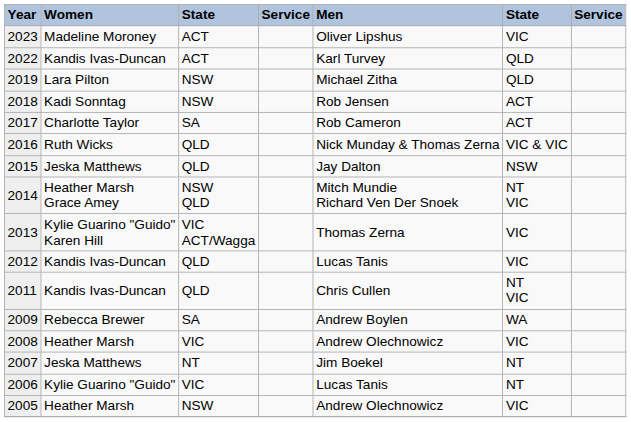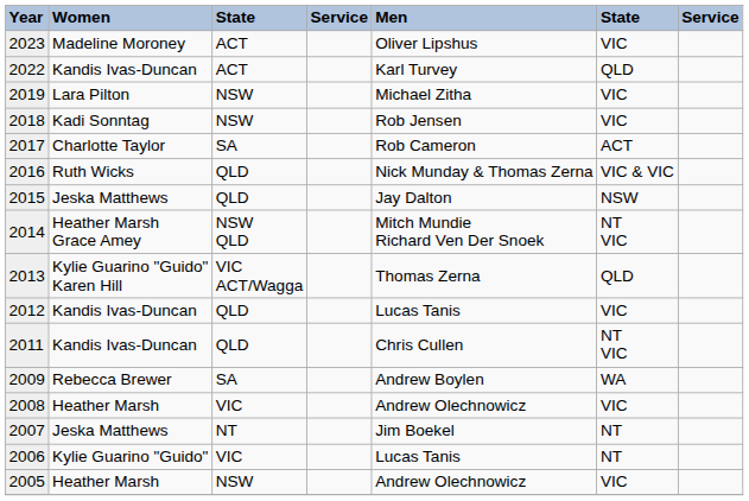 <table class="wikitable">
 <tr align=left>
 <td bgcolor=lightsteelblue><strong>Year</strong></td>
 <td bgcolor=lightsteelblue><strong>Women</strong></td>
 <td bgcolor=lightsteelblue><strong>State</strong></td>
 <td bgcolor=lightsteelblue><strong>Service</strong></td>
 <td bgcolor=lightsteelblue><strong>Men</strong></td>
 <td bgcolor=lightsteelblue><strong>State</strong></td>
 <td bgcolor=lightsteelblue><strong>Service</strong></td>
 </tr>
 <tr>
 <td style="background:#efefef;">2023</td>
 <td>Madeline Moroney</td>
 <td>ACT</td>
 <td></td>
 <td>Oliver Lipshus</td>
 <td>VIC</td>
 <td></td>
 </tr>
 <tr>
 <td style="background:#efefef;">2022</td>
 <td>Kandis Ivas-Duncan</td>
 <td>ACT</td>
 <td></td>
 <td>Karl Turvey</td>
 <td>QLD</td>
 <td></td>
 </tr>
 <tr>
 <td style="background:#efefef;">2019</td>
 <td>Lara Pilton</td>
 <td>NSW</td>
 <td></td>
 <td>Michael Zitha</td>
-<td>QLD</td>
+<td>VIC</td>
 <td></td>
 </tr>
 <tr>
 <td style="background:#efefef;">2018</td>
 <td>Kadi Sonntag</td>
 <td>NSW</td>
 <td></td>
 <td>Rob Jensen</td>
-<td>ACT</td>
+<td>VIC</td>
 <td></td>
 </tr>
 <tr>
 <td style="background:#efefef;">2017</td>
 <td>Charlotte Taylor</td>
 <td>SA</td>
 <td></td>
 <td>Rob Cameron</td>
 <td>ACT</td>
 <td></td>
 </tr>
 <tr>
 <td style="background:#efefef;">2016</td>
 <td>Ruth Wicks</td>
 <td>QLD</td>
 <td></td>
 <td>Nick Munday & Thomas Zerna</td>
 <td>VIC & VIC</td>
 <td> </td>
 </tr>
 <tr>
 <td style="background:#efefef;">2015</td>
 <td>Jeska Matthews</td>
 <td>QLD</td>
 <td></td>
 <td>Jay Dalton</td>
 <td>NSW</td>
 <td></td>
 </tr>
 <tr>
 <td style="background:#efefef;">2014</td>
 <td>Heather Marsh<br>Grace Amey</td>
 <td>NSW<br>QLD</td>
 <td><br></td>
 <td>Mitch Mundie<br>Richard Ven Der Snoek</td>
 <td>NT<br>VIC</td>
 <td><br></td>
 </tr>
 <tr>
 <td style="background:#efefef;">2013</td>
 <td>Kylie Guarino "Guido"<br>Karen Hill</td>
 <td>VIC<br>ACT/Wagga</td>
 <td></td>
 <td>Thomas Zerna</td>
-<td>VIC</td>
+<td>QLD</td>
 <td></td>
 </tr>
 <tr>
 <td style="background:#efefef;">2012</td>
 <td>Kandis Ivas-Duncan</td>
 <td>QLD</td>
 <td></td>
 <td>Lucas Tanis</td>
 <td>VIC</td>
 <td></td>
 </tr>
 <tr>
 <td style="background:#efefef;">2011</td>
 <td>Kandis Ivas-Duncan</td>
 <td>QLD</td>
 <td></td>
 <td>Chris Cullen</td>
 <td>NT<br>VIC</td>
 <td></td>
 </tr>
 <tr>
 <td style="background:#efefef;">2009</td>
 <td>Rebecca Brewer</td>
 <td>SA</td>
 <td></td>
 <td>Andrew Boylen</td>
 <td>WA</td>
 <td></td>
 </tr>
 <tr>
 <td style="background:#efefef;">2008</td>
 <td>Heather Marsh</td>
 <td>VIC</td>
 <td></td>
 <td>Andrew Olechnowicz</td>
 <td>VIC</td>
 <td></td>
 </tr>
 <tr>
 <td style="background:#efefef;">2007</td>
 <td>Jeska Matthews</td>
 <td>NT</td>
 <td></td>
 <td>Jim Boekel</td>
 <td>NT</td>
 <td></td>
 </tr>
 <tr>
 <td style="background:#efefef;">2006</td>
 <td>Kylie Guarino "Guido"</td>
 <td>VIC</td>
 <td></td>
 <td>Lucas Tanis</td>
 <td>NT</td>
 <td></td>
 </tr>
 <tr>
 <td style="background:#efefef;">2005</td>
 <td>Heather Marsh</td>
 <td>NSW</td>
 <td></td>
 <td>Andrew Olechnowicz</td>
 <td>VIC</td>
 <td></td>
 </tr>
 <tr>
 </tr>
 </table>
